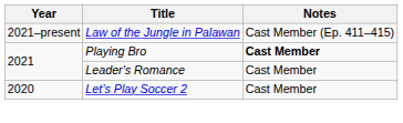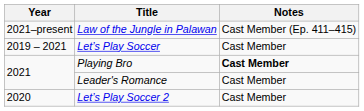 <table class="wikitable">
 <tr>
 <th>Year</th>
 <th>Title</th>
 <th>Notes</th>
 </tr>
 <tr>
 <td>2021–present</td>
 <td><em><a href='#'>Law of the Jungle in Palawan</a></em></td>
 <td>Cast Member (Ep. 411–415)</td>
+</tr>
+<tr>
+<td>2019 – 2021</td>
+<td><a href='#'><em>Let’s Play Soccer</em></a></td>
+<td>Cast Member</td>
 </tr>
 <tr>
 <td rowspan=2>2021</td>
 <td><em>Playing Bro</em></td>
 <td><strong>Cast Member</strong></td>
 </tr>
 <tr>
 <td><em>Leader's Romance</em></td>
 <td>Cast Member</td>
 </tr>
 <tr>
 <td>2020</td>
 <td><a href='#'><em>Let’s Play Soccer 2</em></a></td>
 <td>Cast Member</td>
 </tr>
 </table>
